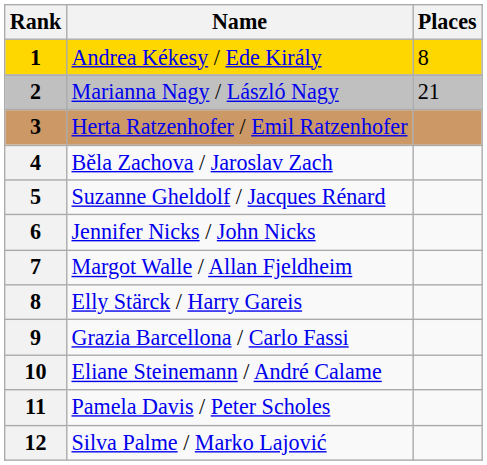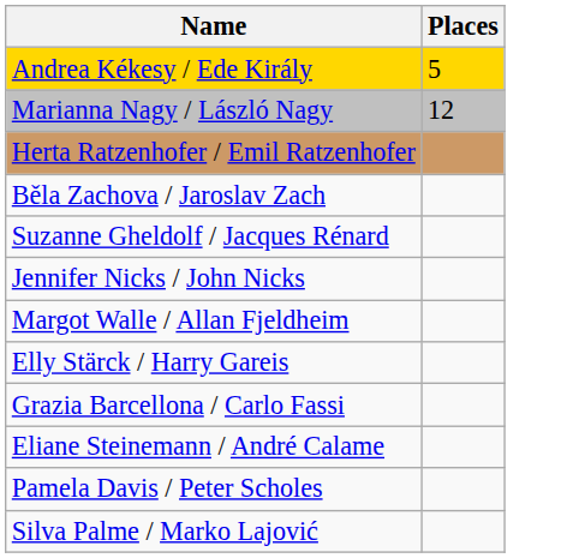 <table class="wikitable">
 <tr>
-<th>Rank</th>
 <th>Name</th>
 <th>Places</th>
 </tr>
 <tr bgcolor="gold">
-<td align="center"><strong>1</strong></td>
 <td> <a href='#'>Andrea Kékesy</a> / <a href='#'>Ede Király</a></td>
-<td>8</td>
+<td>5</td>
 </tr>
 <tr bgcolor="silver">
-<td align="center"><strong>2</strong></td>
 <td> <a href='#'>Marianna Nagy</a> / <a href='#'>László Nagy</a></td>
-<td>21</td>
+<td>12</td>
 </tr>
 <tr bgcolor="cc9966">
-<td align="center"><strong>3</strong></td>
 <td> <a href='#'>Herta Ratzenhofer</a> / <a href='#'>Emil Ratzenhofer</a></td>
 <td></td>
 </tr>
 <tr>
-<th>4</th>
 <td> <a href='#'>Běla Zachova</a> / <a href='#'>Jaroslav Zach</a></td>
 <td></td>
 </tr>
 <tr>
-<th>5</th>
 <td> <a href='#'>Suzanne Gheldolf</a> / <a href='#'>Jacques Rénard</a></td>
 <td></td>
 </tr>
 <tr>
-<th>6</th>
 <td> <a href='#'>Jennifer Nicks</a> / <a href='#'>John Nicks</a></td>
 <td></td>
 </tr>
 <tr>
-<th>7</th>
 <td> <a href='#'>Margot Walle</a> / <a href='#'>Allan Fjeldheim</a></td>
 <td></td>
 </tr>
 <tr>
-<th>8</th>
 <td> <a href='#'>Elly Stärck</a> / <a href='#'>Harry Gareis</a></td>
 <td></td>
 </tr>
 <tr>
-<th>9</th>
 <td> <a href='#'>Grazia Barcellona</a> / <a href='#'>Carlo Fassi</a></td>
 <td></td>
 </tr>
 <tr>
-<th>10</th>
 <td> <a href='#'>Eliane Steinemann</a> / <a href='#'>André Calame</a></td>
 <td></td>
 </tr>
 <tr>
-<th>11</th>
 <td> <a href='#'>Pamela Davis</a> / <a href='#'>Peter Scholes</a></td>
 <td></td>
 </tr>
 <tr>
-<th>12</th>
 <td> <a href='#'>Silva Palme</a> / <a href='#'>Marko Lajović</a></td>
 <td></td>
 </tr>
 </table>
